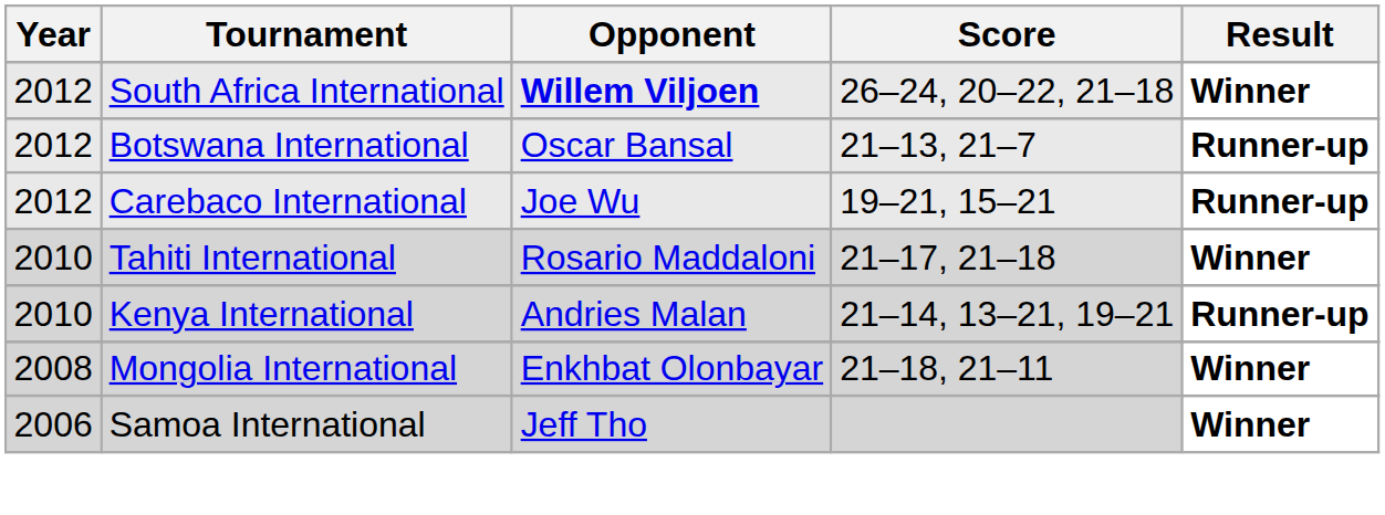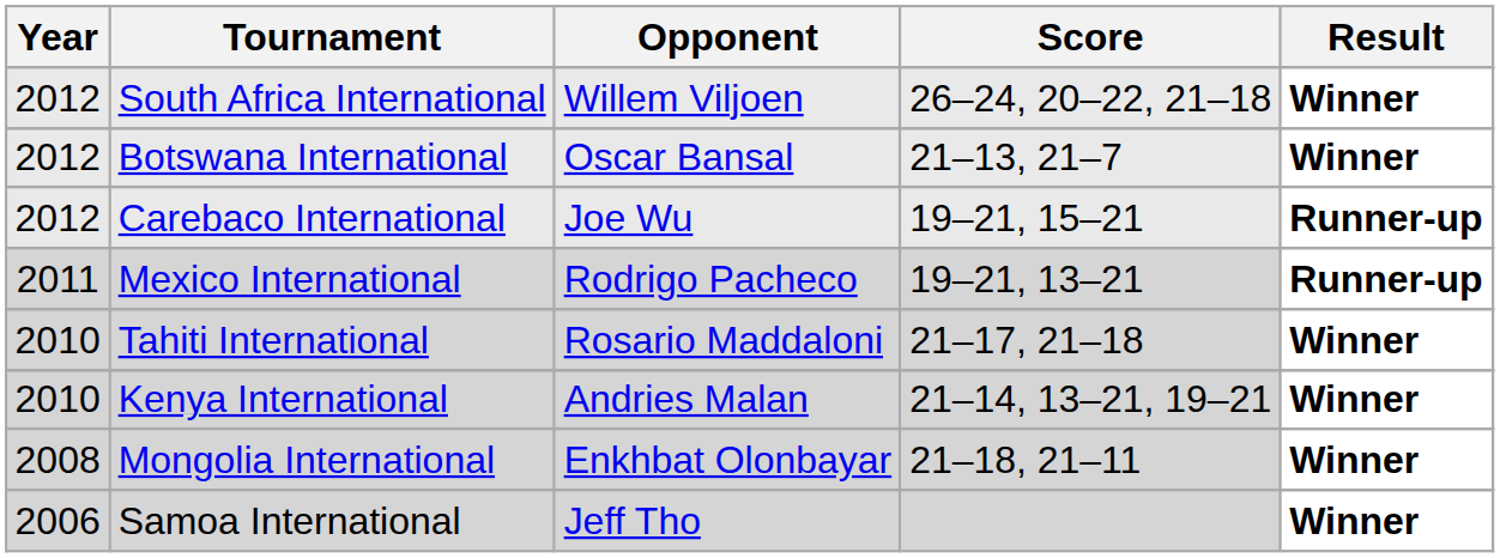 <table class="sortable wikitable" style="font-size: 90%;">
 <tr>
 <th>Year</th>
 <th>Tournament</th>
 <th>Opponent</th>
 <th>Score</th>
 <th>Result</th>
 </tr>
 <tr>
 </tr>
 <tr style="background:#E9E9E9">
 <td align="center">2012</td>
 <td align="left"><a href='#'>South Africa International</a></td>
-<td align="left"><strong> <a href='#'>Willem Viljoen</a></strong></td>
+<td align="left"> <a href='#'>Willem Viljoen</a></td>
 <td align="left">26–24, 20–22, 21–18</td>
 <td style="text-align:left; background:white"> <strong>Winner</strong></td>
 </tr>
 <tr>
 </tr>
 <tr style="background:#E9E9E9">
 <td align="center">2012</td>
 <td align="left"><a href='#'>Botswana International</a></td>
 <td align="left"> <a href='#'>Oscar Bansal</a></td>
 <td align="left">21–13, 21–7</td>
-<td style="text-align:left; background:white"> <strong>Runner-up</strong></td>
+<td style="text-align:left; background:white"> <strong>Winner</strong></td>
 </tr>
 <tr>
 </tr>
 <tr style="background:#E9E9E9">
 <td align="center">2012</td>
 <td align="left"><a href='#'>Carebaco International</a></td>
 <td align="left"> <a href='#'>Joe Wu</a></td>
 <td align="left">19–21, 15–21</td>
 <td style="text-align:left; background:white"> <strong>Runner-up</strong></td>
 </tr>
 <tr>
+</tr>
+<tr style="background:#D5D5D5">
+<td align="center">2011</td>
+<td align="left"><a href='#'>Mexico International</a></td>
+<td align="left"> <a href='#'>Rodrigo Pacheco</a></td>
+<td align="left">19–21, 13–21</td>
+<td style="text-align:left; background:white"> <strong>Runner-up</strong></td>
 </tr>
 <tr>
 </tr>
 <tr style="background:#D5D5D5">
 <td align="center">2010</td>
 <td align="left"><a href='#'>Tahiti International</a></td>
 <td align="left"> <a href='#'>Rosario Maddaloni</a></td>
 <td align="left">21–17, 21–18</td>
 <td style="text-align:left; background:white"> <strong>Winner</strong></td>
 </tr>
 <tr>
 </tr>
 <tr style="background:#D5D5D5">
 <td align="center">2010</td>
 <td align="left"><a href='#'>Kenya International</a></td>
 <td align="left"> <a href='#'>Andries Malan</a></td>
 <td align="left">21–14, 13–21, 19–21</td>
-<td style="text-align:left; background:white"> <strong>Runner-up</strong></td>
+<td style="text-align:left; background:white"> <strong>Winner</strong></td>
 </tr>
 <tr>
 </tr>
 <tr style="background:#D5D5D5">
 <td align="center">2008</td>
 <td align="left"><a href='#'>Mongolia International</a></td>
 <td align="left"> <a href='#'>Enkhbat Olonbayar</a></td>
 <td align="left">21–18, 21–11</td>
 <td style="text-align:left; background:white"> <strong>Winner</strong></td>
 </tr>
 <tr>
 </tr>
 <tr style="background:#D5D5D5">
 <td align="center">2006</td>
 <td align="left">Samoa International</td>
 <td align="left"> <a href='#'>Jeff Tho</a></td>
 <td align="left"></td>
 <td style="text-align:left; background:white"> <strong>Winner</strong></td>
 </tr>
 </table>
